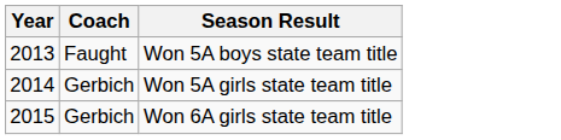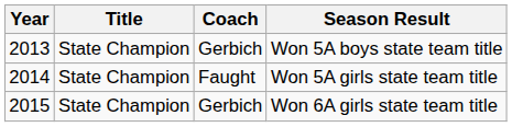 <table class="wikitable">
 <tr>
 <th>Year</th>
+<th>Title</th>
 <th>Coach</th>
 <th>Season Result</th>
 </tr>
 <tr>
 <td>2013</td>
-<td>Faught</td>
+<td>State Champion</td>
+<td>Gerbich</td>
 <td>Won 5A boys state team title</td>
 </tr>
 <tr>
 <td>2014</td>
-<td>Gerbich</td>
+<td>State Champion</td>
+<td>Faught</td>
 <td>Won 5A girls state team title</td>
 </tr>
 <tr>
 <td>2015</td>
+<td>State Champion</td>
 <td>Gerbich</td>
 <td>Won 6A girls state team title</td>
 </tr>
 </table>
